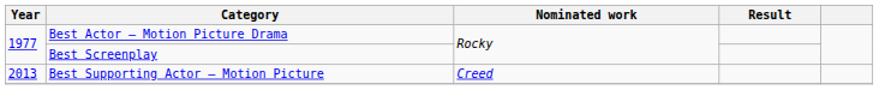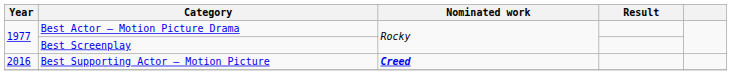 <table class=wikitable class="wikitable sortable">
 <tr>
 <th width=4%>Year</th>
 <th width=40%>Category</th>
 <th width=26%>Nominated work</th>
 <th width=10%>Result</th>
 <th width=5%></th>
 </tr>
 <tr>
 <td rowspan="2"><a href='#'>1977</a></td>
 <td><a href='#'>Best Actor – Motion Picture Drama</a></td>
 <td rowspan="2"><em>Rocky</em></td>
 <td></td>
 <td rowspan="2"></td>
 </tr>
 <tr>
 <td><a href='#'>Best Screenplay</a></td>
 <td></td>
 </tr>
 <tr>
-<td><a href='#'>2013</a></td>
+<td><a href='#'>2016</a></td>
 <td><a href='#'>Best Supporting Actor – Motion Picture</a></td>
-<td><em><a href='#'>Creed</a></em></td>
+<td><strong><em><a href='#'>Creed</a></em></strong></td>
 <td></td>
 <td></td>
 </tr>
 <tr>
 </tr>
 </table>
